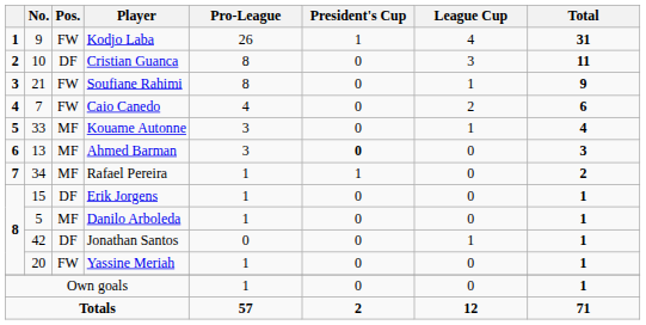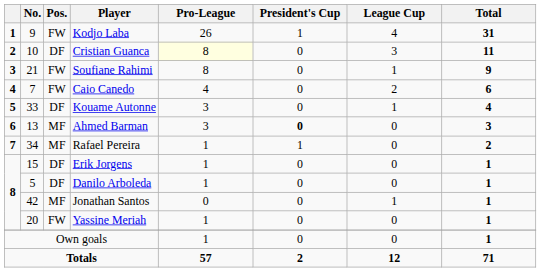 <table class="wikitable" style="text-align:center">
 <tr>
 <th width=15></th>
 <th width=15>No.</th>
 <th width=15>Pos.</th>
 <th>Player</th>
 <th width=120>Pro-League</th>
 <th width=120>President's Cup</th>
 <th width=120>League Cup</th>
 <th width=120>Total</th>
 </tr>
 <tr>
 <td><strong>1</strong></td>
 <td>9</td>
 <td>FW</td>
 <td align="left"> <a href='#'>Kodjo Laba</a></td>
 <td>26</td>
 <td>1</td>
 <td>4</td>
 <td><strong>31</strong></td>
 </tr>
 <tr>
 <td><strong>2</strong></td>
 <td>10</td>
 <td>DF</td>
 <td align="left"> <a href='#'>Cristian Guanca</a></td>
-<td>8</td>
+<td style="background: lightyellow;">8</td>
 <td>0</td>
 <td>3</td>
 <td><strong>11</strong></td>
 </tr>
 <tr>
 <td><strong>3</strong></td>
 <td>21</td>
 <td>FW</td>
 <td align="left"> <a href='#'>Soufiane Rahimi</a></td>
 <td>8</td>
 <td>0</td>
 <td>1</td>
 <td><strong>9</strong></td>
 </tr>
 <tr>
 <td><strong>4</strong></td>
 <td>7</td>
 <td>FW</td>
 <td align="left"> <a href='#'>Caio Canedo</a></td>
 <td>4</td>
 <td>0</td>
 <td>2</td>
 <td><strong>6</strong></td>
 </tr>
 <tr>
 <td><strong>5</strong></td>
 <td>33</td>
-<td>MF</td>
+<td>DF</td>
 <td align="left"> <a href='#'>Kouame Autonne</a></td>
 <td>3</td>
 <td>0</td>
 <td>1</td>
 <td><strong>4</strong></td>
 </tr>
 <tr>
 <td><strong>6</strong></td>
 <td>13</td>
 <td>MF</td>
 <td align="left"> <a href='#'>Ahmed Barman</a></td>
 <td>3</td>
 <td><strong>0</strong></td>
 <td>0</td>
 <td><strong>3</strong></td>
 </tr>
 <tr>
 <td><strong>7</strong></td>
 <td>34</td>
 <td>MF</td>
 <td align="left"> Rafael Pereira</td>
 <td>1</td>
 <td>1</td>
 <td>0</td>
 <td><strong>2</strong></td>
 </tr>
 <tr>
 <td rowspan=4><strong>8</strong></td>
 <td>15</td>
 <td>DF</td>
 <td align="left"> <a href='#'>Erik Jorgens</a></td>
 <td>1</td>
 <td>0</td>
 <td>0</td>
 <td><strong>1</strong></td>
 </tr>
 <tr>
 <td>5</td>
-<td>MF</td>
+<td>DF</td>
 <td align="left"> <a href='#'>Danilo Arboleda</a></td>
 <td>1</td>
 <td>0</td>
 <td>0</td>
 <td><strong>1</strong></td>
 </tr>
 <tr>
 <td>42</td>
-<td>DF</td>
+<td>MF</td>
 <td align="left"> Jonathan Santos</td>
 <td>0</td>
 <td>0</td>
 <td>1</td>
 <td><strong>1</strong></td>
 </tr>
 <tr>
 <td>20</td>
 <td>FW</td>
 <td align="left"> <a href='#'>Yassine Meriah</a></td>
 <td>1</td>
 <td>0</td>
 <td>0</td>
 <td><strong>1</strong></td>
 </tr>
 <tr>
 </tr>
 <tr class="sortbottom">
 <td colspan="4">Own goals</td>
 <td>1</td>
 <td>0</td>
 <td>0</td>
 <td><strong>1</strong></td>
 </tr>
 <tr class="sortbottom">
 <td colspan="4"><strong>Totals</strong></td>
 <td><strong>57</strong></td>
 <td><strong>2</strong></td>
 <td><strong>12</strong></td>
 <td><strong>71</strong></td>
 </tr>
 </table>
